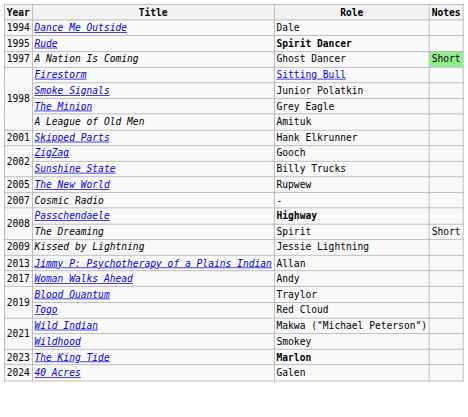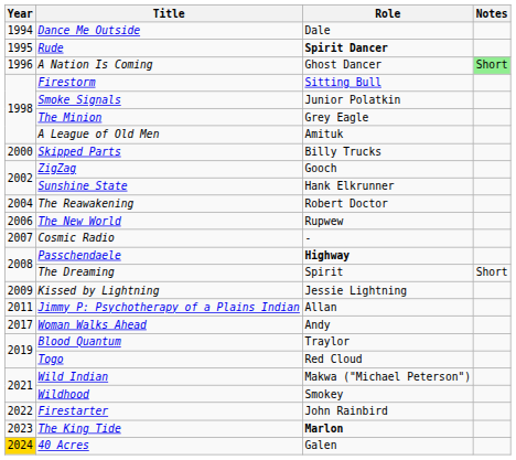 <table class="wikitable plainrowheaders sortable" style="margin-right: 0;">
 <tr>
 <th scope="col">Year</th>
 <th scope="col">Title</th>
 <th scope="col">Role</th>
 <th scope="col" class="unsortable">Notes</th>
 </tr>
 <tr>
 <td>1994</td>
 <td><em><a href='#'>Dance Me Outside</a></em></td>
 <td>Dale</td>
 <td></td>
 </tr>
 <tr>
 <td>1995</td>
 <td><a href='#'><em>Rude</em></a></td>
 <td><strong>Spirit Dancer</strong></td>
 <td></td>
 </tr>
 <tr>
-<td>1997</td>
+<td>1996</td>
 <td data-sort-value="Nation Is Coming, A"><em>A Nation Is Coming</em></td>
 <td>Ghost Dancer</td>
 <td style="background: lightgreen;">Short</td>
 </tr>
 <tr>
 <td rowspan=4>1998</td>
 <td><a href='#'><em>Firestorm</em></a></td>
 <td><a href='#'>Sitting Bull</a></td>
 <td></td>
 </tr>
 <tr>
 <td><a href='#'><em>Smoke Signals</em></a></td>
 <td>Junior Polatkin</td>
 <td></td>
 </tr>
 <tr>
 <td data-sort-value="Minion, The"><em><a href='#'>The Minion</a></em></td>
 <td>Grey Eagle</td>
 <td></td>
 </tr>
 <tr>
 <td data-sort-value="League of Old Men, A"><em>A League of Old Men</em></td>
 <td>Amituk</td>
 <td></td>
 </tr>
 <tr>
-<td>2001</td>
+<td>2000</td>
 <td><em><a href='#'>Skipped Parts</a></em></td>
-<td>Hank Elkrunner</td>
+<td>Billy Trucks</td>
 <td></td>
 </tr>
 <tr>
 <td rowspan=2>2002</td>
 <td><a href='#'><em>ZigZag</em></a></td>
 <td>Gooch</td>
 <td></td>
 </tr>
 <tr>
 <td><a href='#'><em>Sunshine State</em></a></td>
-<td>Billy Trucks</td>
+<td>Hank Elkrunner</td>
 <td></td>
 </tr>
 <tr>
-<td>2005</td>
+<td>2004</td>
+<td data-sort-value="Reawakening, The"><em>The Reawakening</em></td>
+<td>Robert Doctor</td>
+<td></td>
+</tr>
+<tr>
+<td>2006</td>
 <td data-sort-value="New World, The"><a href='#'><em>The New World</em></a></td>
 <td>Rupwew</td>
 <td></td>
 </tr>
 <tr>
 <td>2007</td>
 <td><em>Cosmic Radio</em></td>
 <td>-</td>
 <td></td>
 </tr>
 <tr>
 <td rowspan=2>2008</td>
 <td><a href='#'><em>Passchendaele</em></a></td>
 <td><strong>Highway</strong></td>
 <td></td>
 </tr>
 <tr>
 <td data-sort-value="Dreaming, The"><em>The Dreaming</em></td>
 <td>Spirit</td>
 <td>Short</td>
 </tr>
 <tr>
 <td>2009</td>
 <td><em>Kissed by Lightning</em></td>
 <td>Jessie Lightning</td>
 <td></td>
 </tr>
 <tr>
-<td>2013</td>
+<td>2011</td>
 <td><em><a href='#'>Jimmy P: Psychotherapy of a Plains Indian</a></em></td>
 <td>Allan</td>
 <td></td>
 </tr>
 <tr>
 <td>2017</td>
 <td><em><a href='#'>Woman Walks Ahead</a></em></td>
 <td>Andy</td>
 <td></td>
 </tr>
 <tr>
 <td rowspan=2>2019</td>
 <td><em><a href='#'>Blood Quantum</a></em></td>
 <td>Traylor</td>
 <td></td>
 </tr>
 <tr>
 <td><em><a href='#'>Togo</a></em></td>
 <td>Red Cloud</td>
 <td></td>
 </tr>
 <tr>
 <td rowspan=2>2021</td>
 <td><em><a href='#'>Wild Indian</a></em></td>
 <td>Makwa ("Michael Peterson")</td>
 <td></td>
 </tr>
 <tr>
 <td><em><a href='#'>Wildhood</a></em></td>
 <td>Smokey</td>
 <td></td>
 </tr>
 <tr>
+<td>2022</td>
+<td><em><a href='#'>Firestarter</a></em></td>
+<td>John Rainbird</td>
+<td></td>
+</tr>
+<tr>
 <td>2023</td>
 <td data-sort-value="King Tide, The"><em><a href='#'>The King Tide</a></em></td>
 <td><strong>Marlon</strong></td>
 <td></td>
 </tr>
 <tr>
-<td>2024</td>
+<td style="background: gold;">2024</td>
 <td><em><a href='#'>40 Acres</a></em></td>
 <td>Galen</td>
 <td></td>
 </tr>
 </table>
